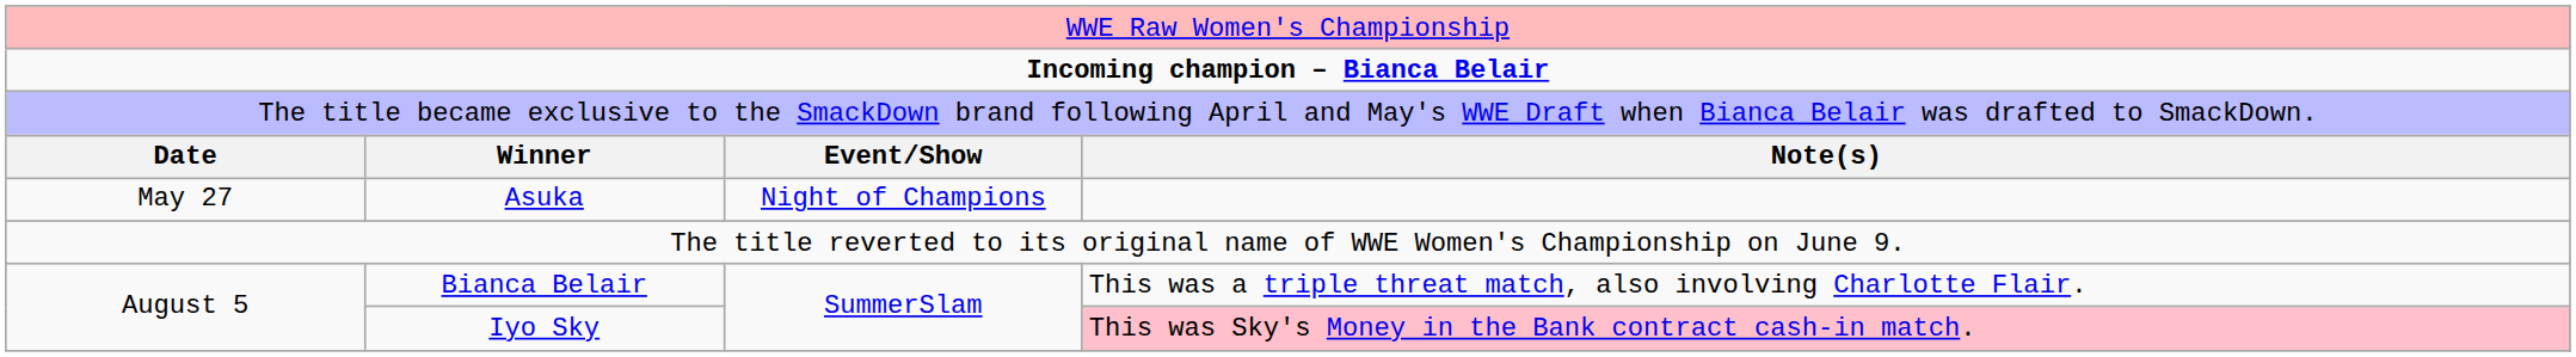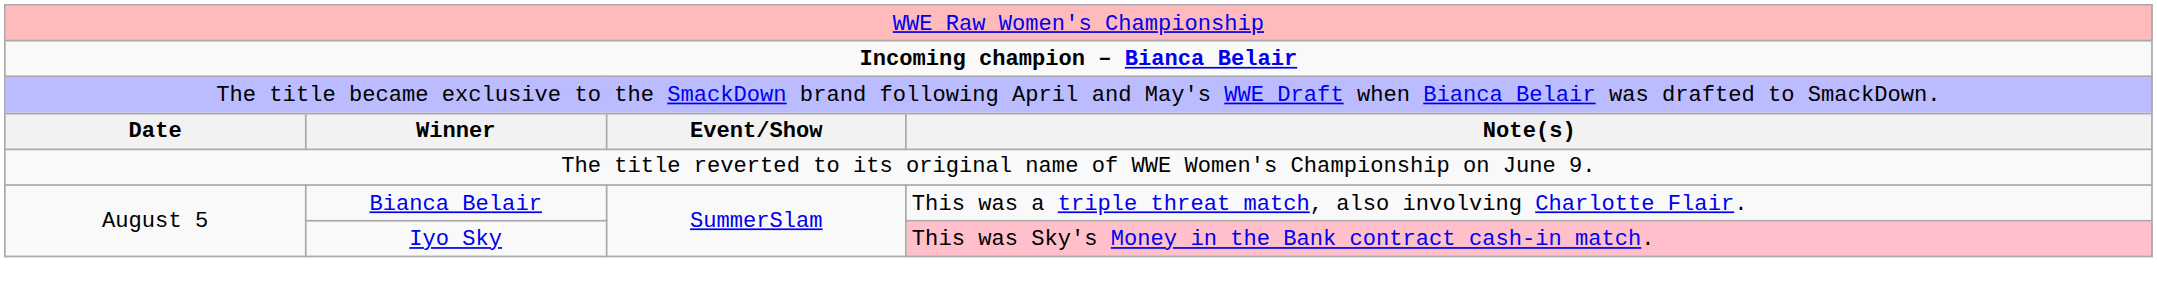 <table class="wikitable" style="text-align:center; width:100%;">
 <tr style="background:#FBB;">
 <td colspan="4" style="text-align: center;"><a href='#'>WWE Raw Women's Championship</a></td>
 </tr>
 <tr>
 <td colspan="4" style="text-align: center;"><strong>Incoming champion – <a href='#'>Bianca Belair</a></strong></td>
 </tr>
 <tr style="background:#BBF;">
 <td colspan="4">The title became exclusive to the <a href='#'>SmackDown</a> brand following April and May's <a href='#'>WWE Draft</a> when <a href='#'>Bianca Belair</a> was drafted to SmackDown.</td>
 </tr>
 <tr>
 <th width=14%>Date</th>
 <th width=14%>Winner</th>
 <th width=14%>Event/Show</th>
 <th width=58%>Note(s)</th>
 </tr>
 <tr>
-<td>May 27</td>
-<td><a href='#'>Asuka</a></td>
-<td><a href='#'>Night of Champions</a></td>
-<td></td>
-</tr>
-<tr>
 <td colspan="4">The title reverted to its original name of WWE Women's Championship on June 9.</td>
 </tr>
 <tr>
 <td rowspan="2">August 5</td>
 <td><a href='#'>Bianca Belair</a></td>
 <td rowspan="2"><a href='#'>SummerSlam</a></td>
 <td align="left">This was a <a href='#'>triple threat match</a>, also involving <a href='#'>Charlotte Flair</a>.</td>
 </tr>
 <tr>
 <td><a href='#'>Iyo Sky</a></td>
 <td align="left" style="background: pink;">This was Sky's <a href='#'>Money in the Bank contract cash-in match</a>.</td>
 </tr>
 </table>
